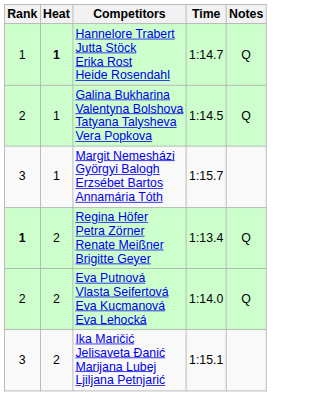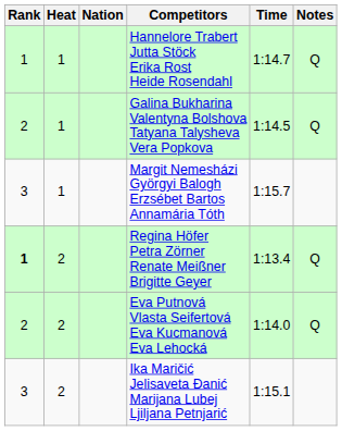 <table class="wikitable sortable" style="text-align:center">
 <tr>
 <th>Rank</th>
 <th>Heat</th>
+<th>Nation</th>
 <th>Competitors</th>
 <th>Time</th>
 <th>Notes</th>
 </tr>
 <tr bgcolor=ccffcc>
 <td>1</td>
-<td><strong>1</strong></td>
+<td>1</td>
+<td align=left></td>
 <td align=left><a href='#'>Hannelore Trabert</a><br><a href='#'>Jutta Stöck</a><br><a href='#'>Erika Rost</a><br><a href='#'>Heide Rosendahl</a></td>
 <td>1:14.7</td>
 <td>Q</td>
 </tr>
 <tr bgcolor=ccffcc>
 <td>2</td>
 <td>1</td>
+<td align=left></td>
 <td align=left><a href='#'>Galina Bukharina</a><br><a href='#'>Valentyna Bolshova</a><br><a href='#'>Tatyana Talysheva</a><br><a href='#'>Vera Popkova</a></td>
 <td>1:14.5</td>
 <td>Q</td>
 </tr>
 <tr>
 <td>3</td>
 <td>1</td>
+<td align=left></td>
 <td align=left><a href='#'>Margit Nemesházi</a><br><a href='#'>Györgyi Balogh</a><br><a href='#'>Erzsébet Bartos</a><br><a href='#'>Annamária Tóth</a></td>
 <td>1:15.7</td>
 <td></td>
 </tr>
 <tr bgcolor=ccffcc>
 <td><strong>1</strong></td>
 <td>2</td>
+<td align=left></td>
 <td align=left><a href='#'>Regina Höfer</a><br><a href='#'>Petra Zörner</a><br><a href='#'>Renate Meißner</a><br><a href='#'>Brigitte Geyer</a></td>
 <td>1:13.4</td>
 <td>Q</td>
 </tr>
 <tr bgcolor=ccffcc>
 <td>2</td>
 <td>2</td>
+<td align=left></td>
 <td align=left><a href='#'>Eva Putnová</a><br><a href='#'>Vlasta Seifertová</a><br><a href='#'>Eva Kucmanová</a><br><a href='#'>Eva Lehocká</a></td>
 <td>1:14.0</td>
 <td>Q</td>
 </tr>
 <tr>
 <td>3</td>
 <td>2</td>
+<td align=left></td>
 <td align=left><a href='#'>Ika Maričić</a><br><a href='#'>Jelisaveta Đanić</a><br><a href='#'>Marijana Lubej</a><br><a href='#'>Ljiljana Petnjarić</a></td>
 <td>1:15.1</td>
 <td></td>
 </tr>
 </table>
